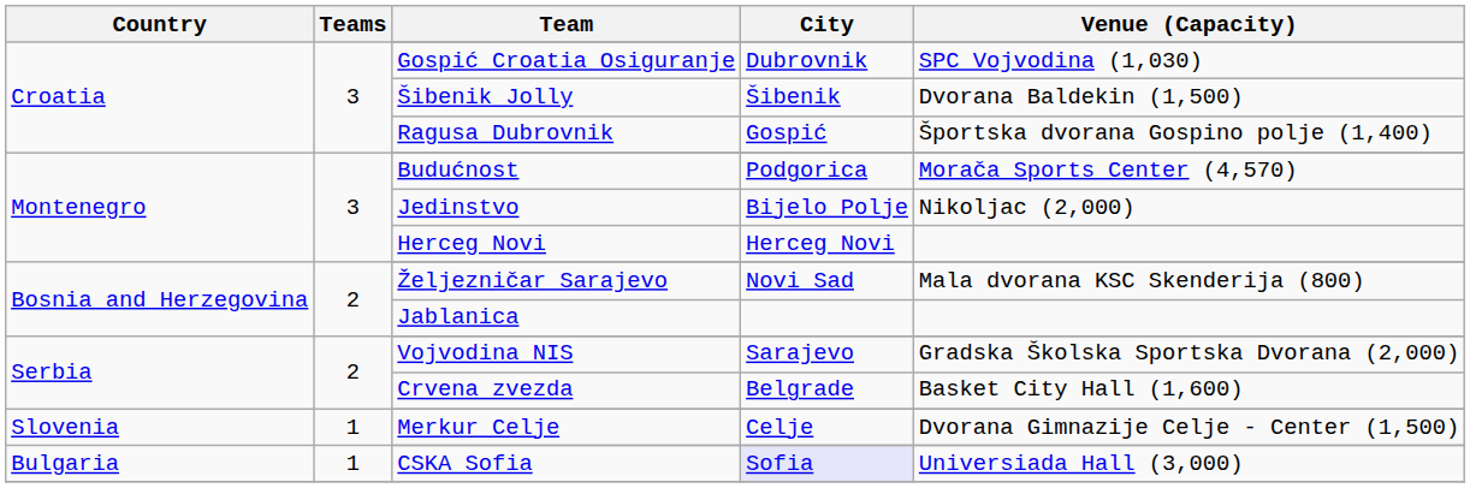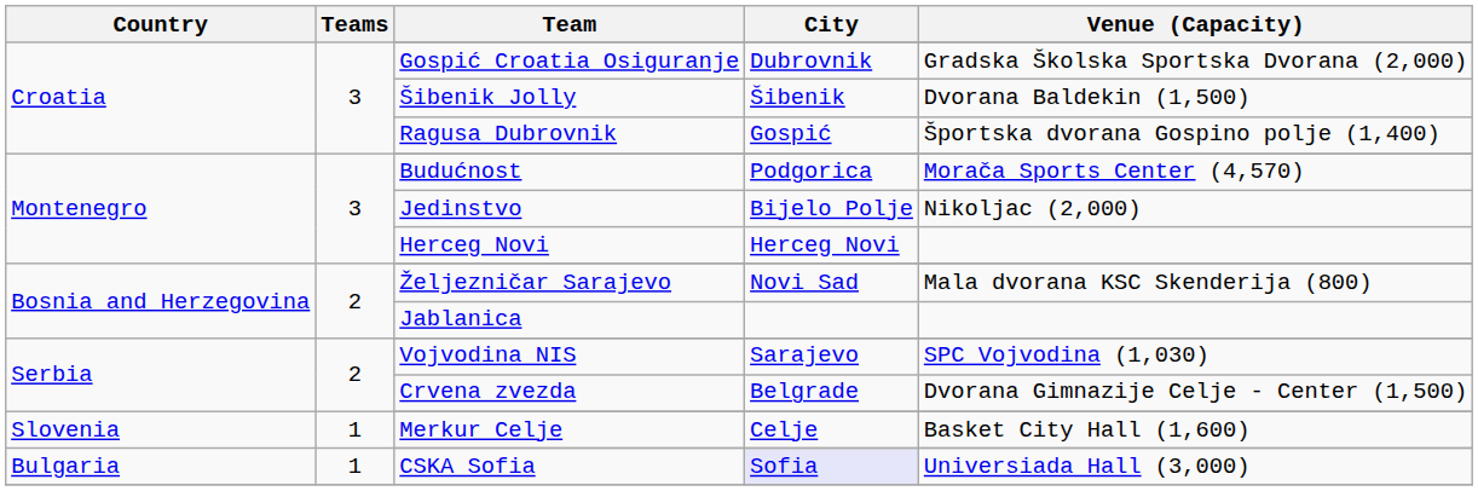 <table class="wikitable">
 <tr>
 <th>Country</th>
 <th>Teams</th>
 <th>Team</th>
 <th>City</th>
 <th>Venue (Capacity)</th>
 </tr>
 <tr>
 <td rowspan=4> <a href='#'>Croatia</a></td>
 <td align=center rowspan=4>3</td>
 </tr>
 <tr>
 <td><a href='#'>Gospić Croatia Osiguranje</a></td>
 <td><a href='#'>Dubrovnik</a></td>
-<td><a href='#'>SPC Vojvodina</a> (1,030)</td>
+<td>Gradska Školska Sportska Dvorana (2,000)</td>
 </tr>
 <tr>
 <td><a href='#'>Šibenik Jolly</a></td>
 <td><a href='#'>Šibenik</a></td>
 <td>Dvorana Baldekin (1,500)</td>
 </tr>
 <tr>
 <td><a href='#'>Ragusa Dubrovnik</a></td>
 <td><a href='#'>Gospić</a></td>
 <td>Športska dvorana Gospino polje (1,400)</td>
 </tr>
 <tr>
 <td rowspan=4> <a href='#'>Montenegro</a></td>
 <td align=center rowspan=4>3</td>
 </tr>
 <tr>
 <td><a href='#'>Budućnost</a></td>
 <td><a href='#'>Podgorica</a></td>
 <td><a href='#'>Morača Sports Center</a> (4,570)</td>
 </tr>
 <tr>
 <td><a href='#'>Jedinstvo</a></td>
 <td><a href='#'>Bijelo Polje</a></td>
 <td>Nikoljac (2,000)</td>
 </tr>
 <tr>
 <td><a href='#'>Herceg Novi</a></td>
 <td><a href='#'>Herceg Novi</a></td>
 <td></td>
 </tr>
 <tr>
 <td rowspan=3> <a href='#'>Bosnia and Herzegovina</a></td>
 <td align=center rowspan=3>2</td>
 </tr>
 <tr>
 <td><a href='#'>Željezničar Sarajevo</a></td>
 <td><a href='#'>Novi Sad</a></td>
 <td>Mala dvorana KSC Skenderija (800)</td>
 </tr>
 <tr>
 <td><a href='#'>Jablanica</a></td>
 <td></td>
 <td></td>
 </tr>
 <tr>
 <td rowspan=3> <a href='#'>Serbia</a></td>
 <td align=center rowspan=3>2</td>
 </tr>
 <tr>
 <td><a href='#'>Vojvodina NIS</a></td>
 <td><a href='#'>Sarajevo</a></td>
-<td>Gradska Školska Sportska Dvorana (2,000)</td>
+<td><a href='#'>SPC Vojvodina</a> (1,030)</td>
 </tr>
 <tr>
 <td><a href='#'>Crvena zvezda</a></td>
 <td><a href='#'>Belgrade</a></td>
-<td>Basket City Hall (1,600)</td>
+<td>Dvorana Gimnazije Celje - Center (1,500)</td>
 </tr>
 <tr>
 <td rowspan=2> <a href='#'>Slovenia</a></td>
 <td align=center rowspan=2>1</td>
 </tr>
 <tr>
 <td><a href='#'>Merkur Celje</a></td>
 <td><a href='#'>Celje</a></td>
-<td>Dvorana Gimnazije Celje - Center (1,500)</td>
+<td>Basket City Hall (1,600)</td>
 </tr>
 <tr>
 <td rowspan=2> <a href='#'>Bulgaria</a></td>
 <td align=center rowspan=2>1</td>
 </tr>
 <tr>
 <td><a href='#'>CSKA Sofia</a></td>
 <td style="background: lavender;"><a href='#'>Sofia</a></td>
 <td><a href='#'>Universiada Hall</a> (3,000)</td>
 </tr>
 <tr>
 </tr>
 </table>
